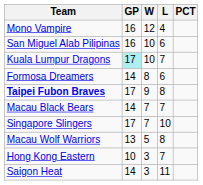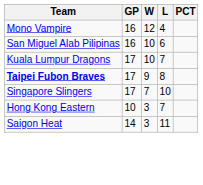 <table class="wikitable">
 <tr>
 <th>Team</th>
 <th>GP</th>
 <th>W</th>
 <th>L</th>
 <th>PCT</th>
 </tr>
 <tr>
 <td><a href='#'>Mono Vampire</a></td>
 <td>16</td>
 <td>12</td>
 <td>4</td>
 <td></td>
 </tr>
 <tr>
 <td><a href='#'>San Miguel Alab Pilipinas</a></td>
 <td>16</td>
 <td>10</td>
 <td>6</td>
 <td></td>
 </tr>
 <tr>
 <td><a href='#'>Kuala Lumpur Dragons</a></td>
-<td style="background: paleturquoise;">17</td>
+<td>17</td>
 <td>10</td>
 <td>7</td>
-<td></td>
-</tr>
-<tr>
-<td><a href='#'>Formosa Dreamers</a></td>
-<td>14</td>
-<td>8</td>
-<td>6</td>
 <td></td>
 </tr>
 <tr>
 <td><strong><a href='#'>Taipei Fubon Braves</a></strong></td>
 <td>17</td>
 <td>9</td>
 <td>8</td>
 <td></td>
 </tr>
 <tr>
-<td><a href='#'>Macau Black Bears</a></td>
-<td>14</td>
-<td>7</td>
-<td>7</td>
-<td></td>
-</tr>
-<tr>
 <td><a href='#'>Singapore Slingers</a></td>
 <td>17</td>
 <td>7</td>
 <td>10</td>
-<td></td>
-</tr>
-<tr>
-<td><a href='#'>Macau Wolf Warriors</a></td>
-<td>13</td>
-<td>5</td>
-<td>8</td>
 <td></td>
 </tr>
 <tr>
 <td><a href='#'>Hong Kong Eastern</a></td>
 <td>10</td>
 <td>3</td>
 <td>7</td>
 <td></td>
 </tr>
 <tr>
 <td><a href='#'>Saigon Heat</a></td>
 <td>14</td>
 <td>3</td>
 <td>11</td>
 <td></td>
 </tr>
 </table>
